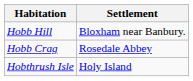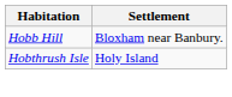 <table class=wikitable>
 <tr>
 <th>Habitation</th>
 <th>Settlement</th>
 </tr>
 <tr>
 <td><a href='#'><em>Hobb Hill</em></a></td>
 <td><a href='#'>Bloxham</a> near Banbury.</td>
 </tr>
 <tr>
-<td><a href='#'><em>Hobb Crag</em></a></td>
-<td><a href='#'>Rosedale Abbey</a></td>
-</tr>
-<tr>
 <td><a href='#'><em>Hobthrush Isle</em></a></td>
 <td><a href='#'>Holy Island</a></td>
 </tr>
 </table>
